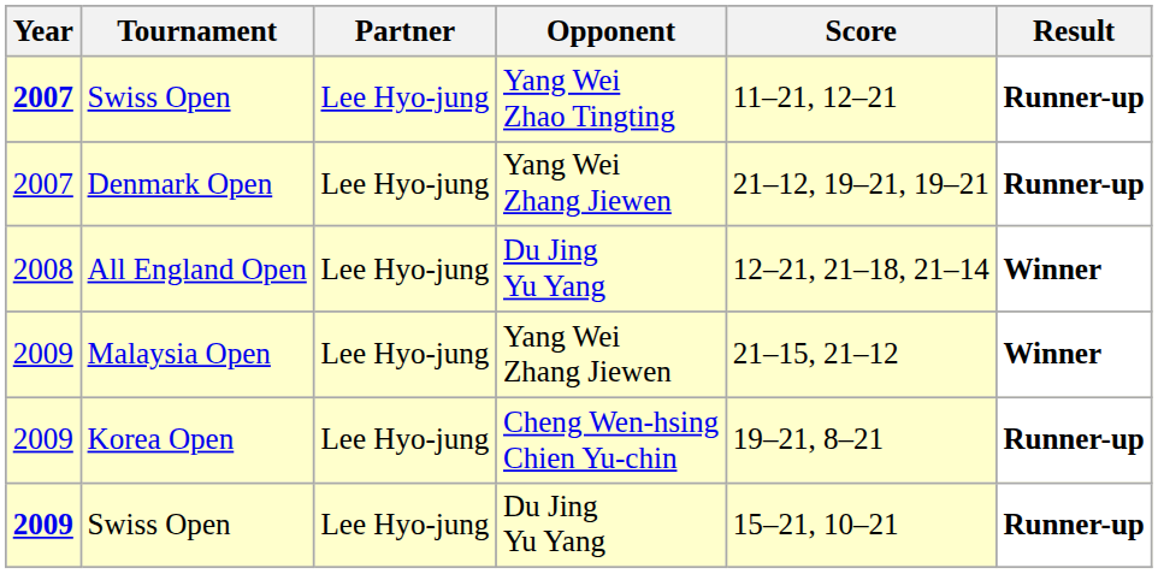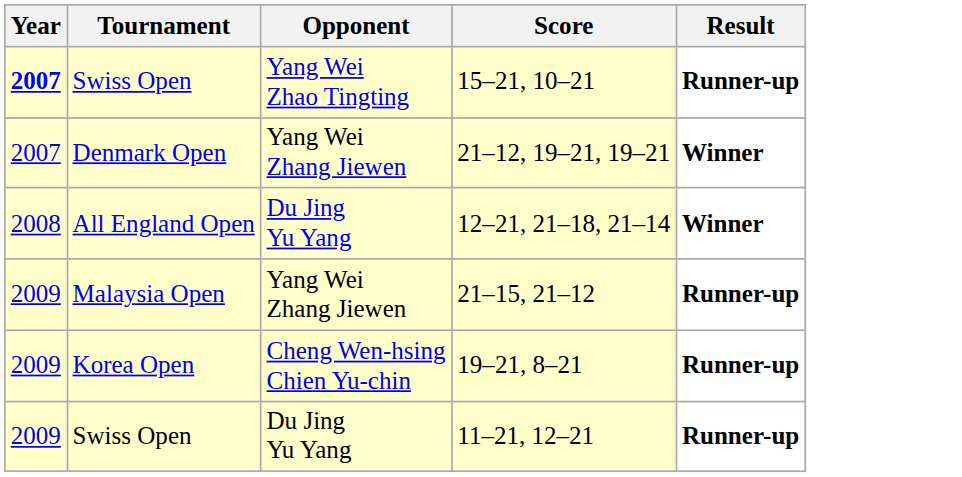 <table class="sortable wikitable" style="font-size: 90%;">
 <tr>
 <th>Year</th>
 <th>Tournament</th>
-<th>Partner</th>
 <th>Opponent</th>
 <th>Score</th>
 <th>Result</th>
 </tr>
 <tr style="background:#FFFFCC">
 <td align="center"><strong><a href='#'>2007</a></strong></td>
 <td align="left"><a href='#'>Swiss Open</a></td>
-<td align="left"> <a href='#'>Lee Hyo-jung</a></td>
 <td align="left"> <a href='#'>Yang Wei</a> <br>  <a href='#'>Zhao Tingting</a></td>
-<td align="left">11–21, 12–21</td>
+<td align="left">15–21, 10–21</td>
 <td style="text-align:left; background:white"> <strong>Runner-up</strong></td>
 </tr>
 <tr style="background:#FFFFCC">
 <td align="center"><a href='#'>2007</a></td>
 <td align="left"><a href='#'>Denmark Open</a></td>
-<td align="left"> Lee Hyo-jung</td>
 <td align="left"> Yang Wei <br>  <a href='#'>Zhang Jiewen</a></td>
 <td align="left">21–12, 19–21, 19–21</td>
-<td style="text-align:left; background:white"> <strong>Runner-up</strong></td>
+<td style="text-align:left; background:white"> <strong>Winner</strong></td>
 </tr>
 <tr style="background:#FFFFCC">
 <td align="center"><a href='#'>2008</a></td>
 <td align="left"><a href='#'>All England Open</a></td>
-<td align="left"> Lee Hyo-jung</td>
 <td align="left"> <a href='#'>Du Jing</a> <br>  <a href='#'>Yu Yang</a></td>
 <td align="left">12–21, 21–18, 21–14</td>
 <td style="text-align:left; background:white"> <strong>Winner</strong></td>
 </tr>
 <tr style="background:#FFFFCC">
 <td align="center"><a href='#'>2009</a></td>
 <td align="left"><a href='#'>Malaysia Open</a></td>
-<td align="left"> Lee Hyo-jung</td>
 <td align="left"> Yang Wei <br>  Zhang Jiewen</td>
 <td align="left">21–15, 21–12</td>
-<td style="text-align:left; background:white"> <strong>Winner</strong></td>
+<td style="text-align:left; background:white"> <strong>Runner-up</strong></td>
 </tr>
 <tr style="background:#FFFFCC">
 <td align="center"><a href='#'>2009</a></td>
 <td align="left"><a href='#'>Korea Open</a></td>
-<td align="left"> Lee Hyo-jung</td>
 <td align="left"> <a href='#'>Cheng Wen-hsing</a> <br>  <a href='#'>Chien Yu-chin</a></td>
 <td align="left">19–21, 8–21</td>
 <td style="text-align:left; background:white"> <strong>Runner-up</strong></td>
 </tr>
 <tr style="background:#FFFFCC">
-<td align="center"><strong><a href='#'>2009</a></strong></td>
+<td align="center"><a href='#'>2009</a></td>
 <td align="left">Swiss Open</td>
-<td align="left"> Lee Hyo-jung</td>
 <td align="left"> Du Jing <br>  Yu Yang</td>
-<td align="left">15–21, 10–21</td>
+<td align="left">11–21, 12–21</td>
 <td style="text-align:left; background:white"> <strong>Runner-up</strong></td>
 </tr>
 </table>
